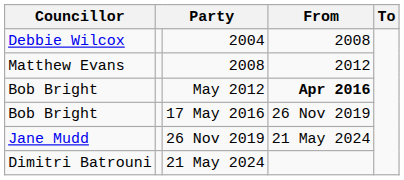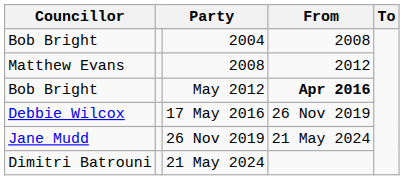 <table class=wikitable>
 <tr>
 <th>Councillor</th>
 <th colspan=2>Party</th>
 <th>From</th>
 <th>To</th>
 </tr>
 <tr>
-<td><a href='#'>Debbie Wilcox</a></td>
+<td>Bob Bright</td>
 <td></td>
 <td align=right>2004</td>
 <td align=right>2008</td>
 </tr>
 <tr>
 <td>Matthew Evans</td>
 <td></td>
 <td align=right>2008</td>
 <td align=right>2012</td>
 </tr>
 <tr>
 <td>Bob Bright</td>
 <td></td>
 <td align=right>May 2012</td>
 <td align=right><strong>Apr 2016</strong></td>
 </tr>
 <tr>
-<td>Bob Bright</td>
+<td><a href='#'>Debbie Wilcox</a></td>
 <td></td>
 <td align=right>17 May 2016</td>
 <td align=right>26 Nov 2019</td>
 </tr>
 <tr>
 <td><a href='#'>Jane Mudd</a></td>
 <td></td>
 <td align=right>26 Nov 2019</td>
 <td>21 May 2024</td>
 </tr>
 <tr>
 <td>Dimitri Batrouni</td>
 <td></td>
 <td align=right>21 May 2024</td>
 <td align=right></td>
 </tr>
 </table>
